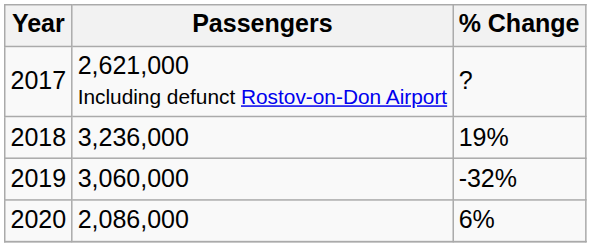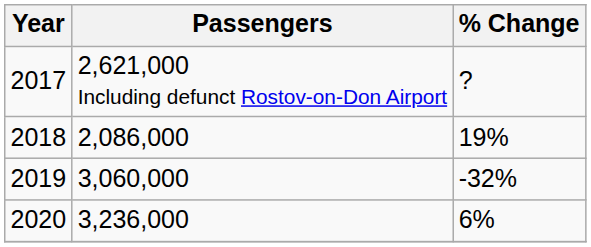 <table class="wikitable" style="font-size: 105%">
 <tr>
 <th>Year</th>
 <th>Passengers</th>
 <th>% Change</th>
 </tr>
 <tr>
 <td>2017</td>
 <td>2,621,000<br><small>Including defunct <a href='#'>Rostov-on-Don Airport</a></small></td>
 <td> ?</td>
 </tr>
 <tr>
 <td>2018</td>
-<td>3,236,000</td>
+<td>2,086,000</td>
 <td> 19%</td>
 </tr>
 <tr>
 <td>2019</td>
 <td>3,060,000<br></td>
 <td>-32%</td>
 </tr>
 <tr>
 <td>2020</td>
-<td>2,086,000</td>
+<td>3,236,000</td>
 <td> 6%</td>
 </tr>
 <tr>
 </tr>
 </table>
